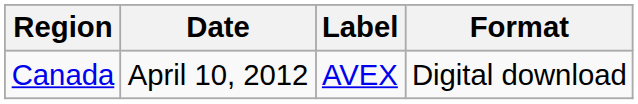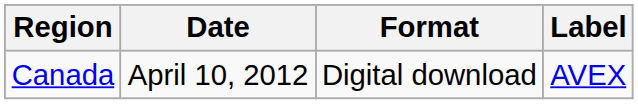 <table class=wikitable>
 <tr>
 <th>Region</th>
 <th>Date</th>
+<th>Format</th>
 <th>Label</th>
-<th>Format</th>
 </tr>
 <tr>
 <td><a href='#'>Canada</a></td>
 <td>April 10, 2012</td>
+<td>Digital download</td>
 <td><a href='#'>AVEX</a></td>
-<td>Digital download</td>
 </tr>
 </table>
